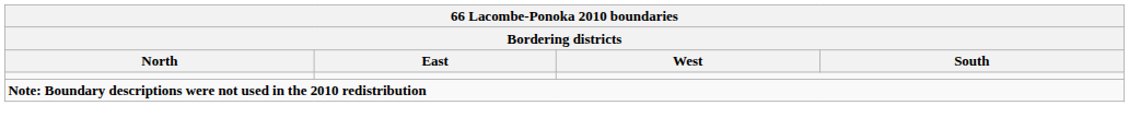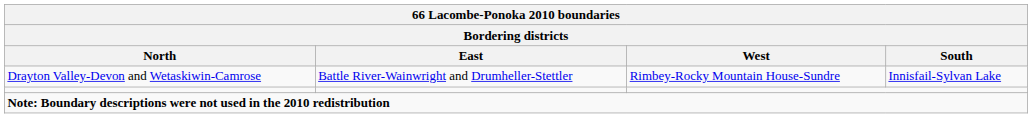 <table class="wikitable collapsible collapsed" style="width:100%;">
 <tr>
 <th colspan=4>66 Lacombe-Ponoka 2010 boundaries</th>
 </tr>
 <tr>
 <th colspan=4>Bordering districts</th>
 </tr>
 <tr>
 <th>North</th>
 <th>East</th>
 <th>West</th>
 <th>South</th>
 </tr>
 <tr>
+<td><a href='#'>Drayton Valley-Devon</a> and <a href='#'>Wetaskiwin-Camrose</a></td>
+<td><a href='#'>Battle River-Wainwright</a> and <a href='#'>Drumheller-Stettler</a></td>
+<td><a href='#'>Rimbey-Rocky Mountain House-Sundre</a></td>
+<td><a href='#'>Innisfail-Sylvan Lake</a></td>
+</tr>
+<tr>
 <td align=center></td>
 <td align=center></td>
 <td align=center colspan=2></td>
 </tr>
 <tr>
 <td colspan=4><strong>Note: Boundary descriptions were not used in the 2010 redistribution</strong></td>
 </tr>
 </table>
